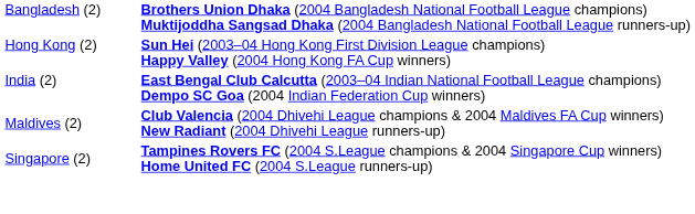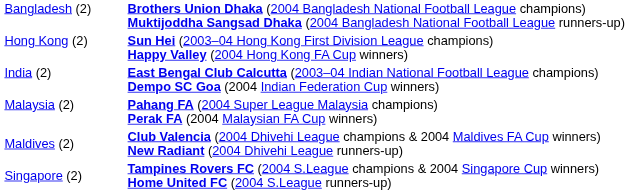 <table>
 <tr>
 <td valign="top" width="150px"> <a href='#'>Bangladesh</a> (2)</td>
 <td><strong><a href='#'>Brothers Union Dhaka</a></strong> (<a href='#'>2004 Bangladesh National Football League</a> champions)<br> <strong><a href='#'>Muktijoddha Sangsad Dhaka</a></strong> (<a href='#'>2004 Bangladesh National Football League</a> runners-up)</td>
 </tr>
 <tr>
 <td valign="top" width="150px"> <a href='#'>Hong Kong</a> (2) <br></td>
 <td><strong><a href='#'>Sun Hei</a></strong> (<a href='#'>2003–04 Hong Kong First Division League</a> champions)<br> <strong><a href='#'>Happy Valley</a></strong> (<a href='#'>2004 Hong Kong FA Cup</a> winners)</td>
 </tr>
 <tr>
 <td valign="top"> <a href='#'>India</a> (2)</td>
 <td><strong><a href='#'>East Bengal Club Calcutta</a></strong> (<a href='#'>2003–04 Indian National Football League</a> champions)<br> <strong><a href='#'>Dempo SC Goa</a></strong> (2004 <a href='#'>Indian Federation Cup</a> winners)</td>
 </tr>
 <tr>
+<td valign="top"> <a href='#'>Malaysia</a> (2)</td>
+<td><strong><a href='#'>Pahang FA</a></strong> (<a href='#'>2004 Super League Malaysia</a> champions)<br> <strong><a href='#'>Perak FA</a></strong> (2004 <a href='#'>Malaysian FA Cup</a> winners)</td>
+</tr>
+<tr>
 <td width="150px"> <a href='#'>Maldives</a> (2)</td>
 <td><strong><a href='#'>Club Valencia</a></strong> (<a href='#'>2004 Dhivehi League</a> champions & 2004 <a href='#'>Maldives FA Cup</a> winners)<br><strong><a href='#'>New Radiant</a></strong> (<a href='#'>2004 Dhivehi League</a> runners-up)</td>
 </tr>
 <tr>
 <td> <a href='#'>Singapore</a> (2)</td>
 <td><strong><a href='#'>Tampines Rovers FC</a></strong> (<a href='#'>2004 S.League</a> champions & 2004 <a href='#'>Singapore Cup</a> winners)<br> <strong><a href='#'>Home United FC</a></strong> (<a href='#'>2004 S.League</a> runners-up)</td>
 </tr>
 </table>
